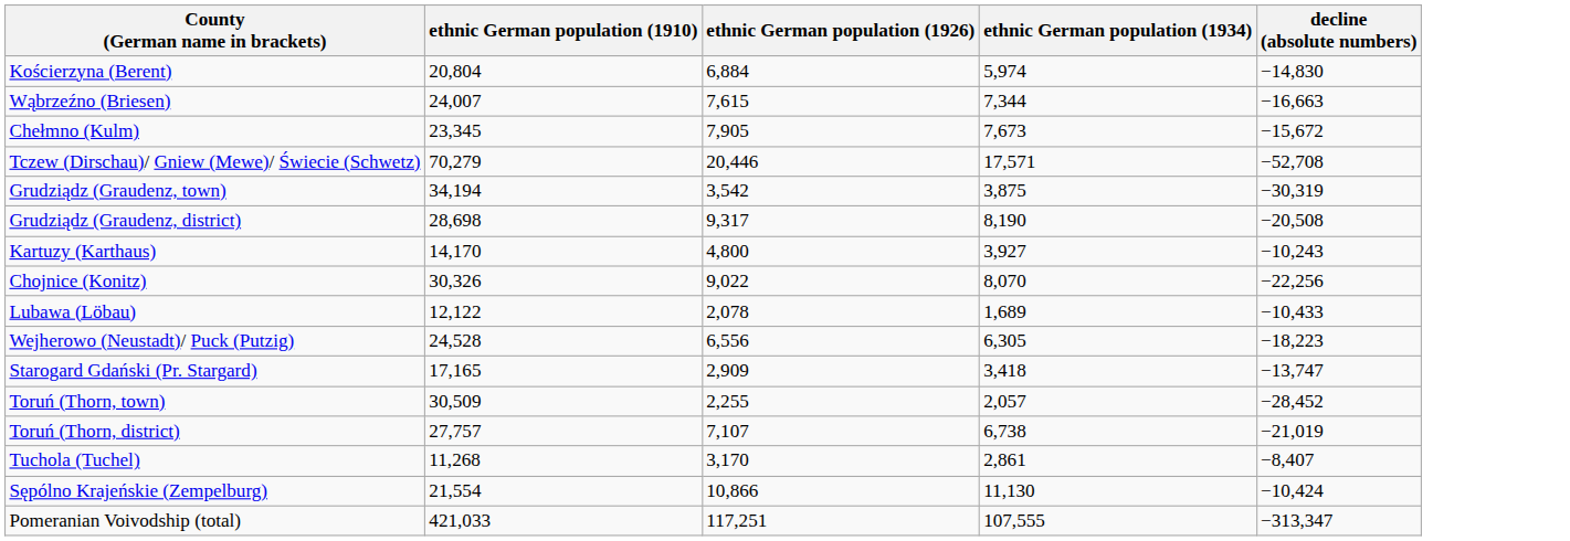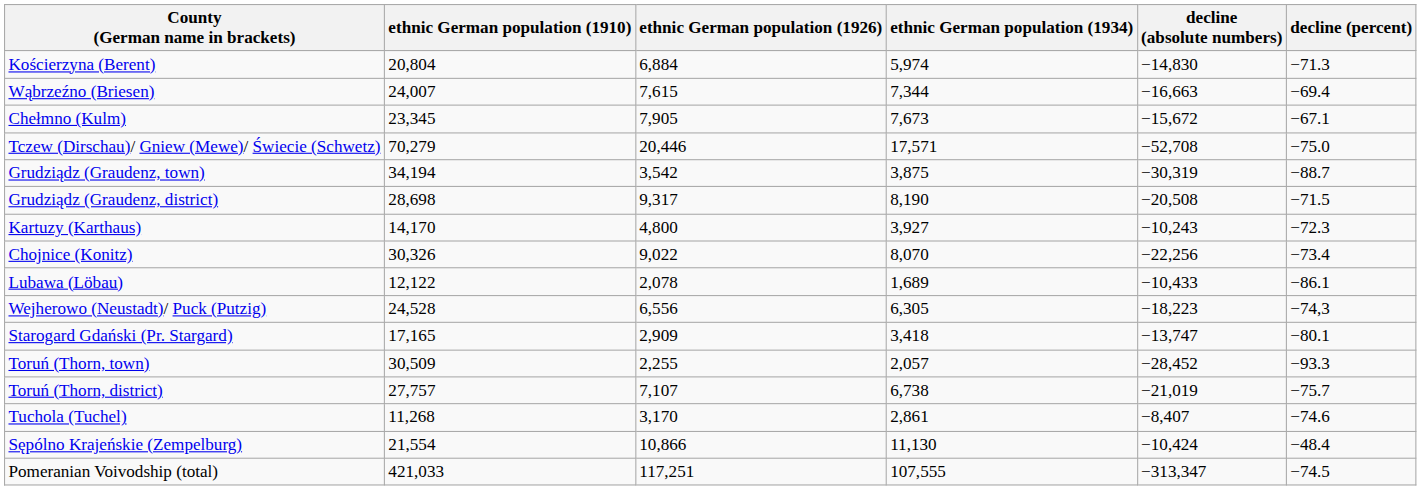 <table class="wikitable">
 <tr style="width:80px">
 <th>County<br>(German name in brackets)</th>
 <th>ethnic German population (1910)</th>
 <th>ethnic German population (1926)</th>
 <th>ethnic German population (1934)</th>
 <th>decline<br> (absolute numbers)</th>
+<th>decline (percent)</th>
 </tr>
 <tr>
 <td><a href='#'>Kościerzyna (Berent)</a></td>
 <td>20,804</td>
 <td>6,884</td>
 <td>5,974</td>
 <td>−14,830</td>
+<td>−71.3</td>
 </tr>
 <tr>
 <td><a href='#'>Wąbrzeźno (Briesen)</a></td>
 <td>24,007</td>
 <td>7,615</td>
 <td>7,344</td>
 <td>−16,663</td>
+<td>−69.4</td>
 </tr>
 <tr>
 <td><a href='#'>Chełmno (Kulm)</a></td>
 <td>23,345</td>
 <td>7,905</td>
 <td>7,673</td>
 <td>−15,672</td>
+<td>−67.1</td>
 </tr>
 <tr>
 <td><a href='#'>Tczew (Dirschau)</a>/ <a href='#'>Gniew (Mewe)</a>/ <a href='#'>Świecie (Schwetz)</a></td>
 <td>70,279</td>
 <td>20,446</td>
 <td>17,571</td>
 <td>−52,708</td>
+<td>−75.0</td>
 </tr>
 <tr>
 <td><a href='#'>Grudziądz (Graudenz, town)</a></td>
 <td>34,194</td>
 <td>3,542</td>
 <td>3,875</td>
 <td>−30,319</td>
+<td>−88.7</td>
 </tr>
 <tr>
 <td><a href='#'>Grudziądz (Graudenz, district)</a></td>
 <td>28,698</td>
 <td>9,317</td>
 <td>8,190</td>
 <td>−20,508</td>
+<td>−71.5</td>
 </tr>
 <tr>
 <td><a href='#'>Kartuzy (Karthaus)</a></td>
 <td>14,170</td>
 <td>4,800</td>
 <td>3,927</td>
 <td>−10,243</td>
+<td>−72.3</td>
 </tr>
 <tr>
 <td><a href='#'>Chojnice (Konitz)</a></td>
 <td>30,326</td>
 <td>9,022</td>
 <td>8,070</td>
 <td>−22,256</td>
+<td>−73.4</td>
 </tr>
 <tr>
 <td><a href='#'>Lubawa (Löbau)</a></td>
 <td>12,122</td>
 <td>2,078</td>
 <td>1,689</td>
 <td>−10,433</td>
+<td>−86.1</td>
 </tr>
 <tr>
 <td><a href='#'>Wejherowo (Neustadt)</a>/ <a href='#'>Puck (Putzig)</a></td>
 <td>24,528</td>
 <td>6,556</td>
 <td>6,305</td>
 <td>−18,223</td>
+<td>−74,3</td>
 </tr>
 <tr>
 <td><a href='#'>Starogard Gdański (Pr. Stargard)</a></td>
 <td>17,165</td>
 <td>2,909</td>
 <td>3,418</td>
 <td>−13,747</td>
+<td>−80.1</td>
 </tr>
 <tr>
 <td><a href='#'>Toruń (Thorn, town)</a></td>
 <td>30,509</td>
 <td>2,255</td>
 <td>2,057</td>
 <td>−28,452</td>
+<td>−93.3</td>
 </tr>
 <tr>
 <td><a href='#'>Toruń (Thorn, district)</a></td>
 <td>27,757</td>
 <td>7,107</td>
 <td>6,738</td>
 <td>−21,019</td>
+<td>−75.7</td>
 </tr>
 <tr>
 <td><a href='#'>Tuchola (Tuchel)</a></td>
 <td>11,268</td>
 <td>3,170</td>
 <td>2,861</td>
 <td>−8,407</td>
+<td>−74.6</td>
 </tr>
 <tr>
 <td><a href='#'>Sępólno Krajeńskie (Zempelburg)</a></td>
 <td>21,554</td>
 <td>10,866</td>
 <td>11,130</td>
 <td>−10,424</td>
+<td>−48.4</td>
 </tr>
 <tr>
 <td>Pomeranian Voivodship (total)</td>
 <td>421,033</td>
 <td>117,251</td>
 <td>107,555</td>
 <td>−313,347</td>
+<td>−74.5</td>
 </tr>
 </table>
